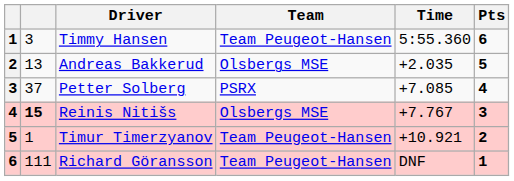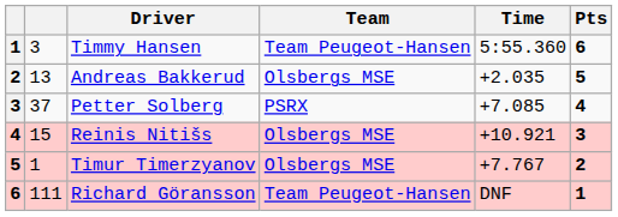 <table class=wikitable style="font-size:95%">
 <tr>
 <th></th>
 <th></th>
 <th>Driver</th>
 <th>Team</th>
 <th>Time</th>
 <th>Pts</th>
 </tr>
 <tr>
 <th>1</th>
 <td>3</td>
 <td> <a href='#'>Timmy Hansen</a></td>
 <td><a href='#'>Team Peugeot-Hansen</a></td>
 <td>5:55.360</td>
 <td><strong>6</strong></td>
 </tr>
 <tr>
 <th>2</th>
 <td>13</td>
 <td> <a href='#'>Andreas Bakkerud</a></td>
 <td><a href='#'>Olsbergs MSE</a></td>
 <td>+2.035</td>
 <td><strong>5</strong></td>
 </tr>
 <tr>
 <th>3</th>
 <td>37</td>
 <td> <a href='#'>Petter Solberg</a></td>
 <td><a href='#'>PSRX</a></td>
 <td>+7.085</td>
 <td><strong>4</strong></td>
 </tr>
 <tr>
 <th style="background:#ffcccc;">4</th>
-<td style="background:#ffcccc;"><strong>15</strong></td>
+<td style="background:#ffcccc;">15</td>
 <td style="background:#ffcccc;"> <a href='#'>Reinis Nitišs</a></td>
 <td style="background:#ffcccc;"><a href='#'>Olsbergs MSE</a></td>
-<td style="background:#ffcccc;">+7.767</td>
+<td style="background:#ffcccc;">+10.921</td>
 <td style="background:#ffcccc;"><strong>3</strong></td>
 </tr>
 <tr>
 <th style="background:#ffcccc;">5</th>
 <td style="background:#ffcccc;">1</td>
 <td style="background:#ffcccc;"> <a href='#'>Timur Timerzyanov</a></td>
-<td style="background:#ffcccc;"><a href='#'>Team Peugeot-Hansen</a></td>
-<td style="background:#ffcccc;">+10.921</td>
+<td style="background:#ffcccc;"><a href='#'>Olsbergs MSE</a></td>
+<td style="background:#ffcccc;">+7.767</td>
 <td style="background:#ffcccc;"><strong>2</strong></td>
 </tr>
 <tr>
 <th style="background:#ffcccc;">6</th>
 <td style="background:#ffcccc;">111</td>
 <td style="background:#ffcccc;"> <a href='#'>Richard Göransson</a></td>
 <td style="background:#ffcccc;"><a href='#'>Team Peugeot-Hansen</a></td>
 <td style="background:#ffcccc;">DNF</td>
 <td style="background:#ffcccc;"><strong>1</strong></td>
 </tr>
 </table>
